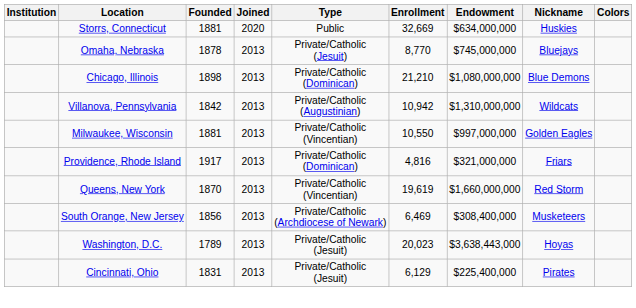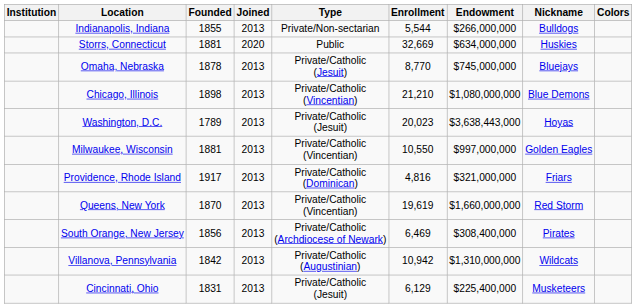 <table class="sortable wikitable" style="text-align:center;">
 <tr>
 <th>Institution</th>
 <th>Location</th>
 <th>Founded</th>
 <th>Joined</th>
 <th>Type</th>
 <th>Enrollment</th>
 <th>Endowment</th>
 <th>Nickname</th>
 <th class=unsortable>Colors</th>
+</tr>
+<tr>
+<td></td>
+<td><a href='#'>Indianapolis, Indiana</a></td>
+<td>1855</td>
+<td>2013</td>
+<td>Private/Non-sectarian</td>
+<td>5,544</td>
+<td>$266,000,000</td>
+<td><a href='#'>Bulldogs</a></td>
+<td></td>
 </tr>
 <tr>
 <td></td>
 <td><a href='#'>Storrs, Connecticut</a></td>
 <td>1881</td>
 <td>2020</td>
 <td>Public</td>
 <td>32,669</td>
 <td>$634,000,000</td>
 <td><a href='#'>Huskies</a></td>
 <td></td>
 </tr>
 <tr>
 <td></td>
 <td><a href='#'>Omaha, Nebraska</a></td>
 <td>1878</td>
 <td>2013</td>
 <td>Private/Catholic<br>(<a href='#'>Jesuit</a>)</td>
 <td>8,770</td>
 <td>$745,000,000</td>
 <td><a href='#'>Bluejays</a></td>
 <td></td>
 </tr>
 <tr>
 <td></td>
 <td><a href='#'>Chicago, Illinois</a></td>
 <td>1898</td>
 <td>2013</td>
-<td>Private/Catholic<br>(<a href='#'>Dominican</a>)</td>
+<td>Private/Catholic<br>(<a href='#'>Vincentian</a>)</td>
 <td>21,210</td>
 <td>$1,080,000,000</td>
 <td><a href='#'>Blue Demons</a></td>
 <td></td>
 </tr>
 <tr>
 <td></td>
-<td><a href='#'>Villanova, Pennsylvania</a></td>
-<td>1842</td>
+<td><a href='#'>Washington, D.C.</a></td>
+<td>1789</td>
 <td>2013</td>
-<td>Private/Catholic<br>(<a href='#'>Augustinian</a>)</td>
-<td>10,942</td>
-<td>$1,310,000,000</td>
-<td><a href='#'>Wildcats</a></td>
+<td>Private/Catholic<br>(Jesuit)</td>
+<td>20,023</td>
+<td>$3,638,443,000</td>
+<td><a href='#'>Hoyas</a></td>
 <td></td>
 </tr>
 <tr>
 <td></td>
 <td><a href='#'>Milwaukee, Wisconsin</a></td>
 <td>1881</td>
 <td>2013</td>
 <td>Private/Catholic<br>(Vincentian)</td>
 <td>10,550</td>
 <td>$997,000,000</td>
 <td><a href='#'>Golden Eagles</a></td>
 <td></td>
 </tr>
 <tr>
 <td></td>
 <td><a href='#'>Providence, Rhode Island</a></td>
 <td>1917</td>
 <td>2013</td>
 <td>Private/Catholic<br>(<a href='#'>Dominican</a>)</td>
 <td>4,816</td>
 <td>$321,000,000</td>
 <td><a href='#'>Friars</a></td>
 <td></td>
 </tr>
 <tr>
 <td></td>
 <td><a href='#'>Queens, New York</a></td>
 <td>1870</td>
 <td>2013</td>
 <td>Private/Catholic<br>(Vincentian)</td>
 <td>19,619</td>
 <td>$1,660,000,000</td>
 <td><a href='#'>Red Storm</a></td>
 <td></td>
 </tr>
 <tr>
 <td></td>
 <td><a href='#'>South Orange, New Jersey</a></td>
 <td>1856</td>
 <td>2013</td>
 <td>Private/Catholic<br>(<a href='#'>Archdiocese of Newark</a>)</td>
 <td>6,469</td>
 <td>$308,400,000</td>
-<td><a href='#'>Musketeers</a></td>
+<td><a href='#'>Pirates</a></td>
 <td></td>
 </tr>
 <tr>
 <td></td>
-<td><a href='#'>Washington, D.C.</a></td>
-<td>1789</td>
+<td><a href='#'>Villanova, Pennsylvania</a></td>
+<td>1842</td>
 <td>2013</td>
-<td>Private/Catholic<br>(Jesuit)</td>
-<td>20,023</td>
-<td>$3,638,443,000</td>
-<td><a href='#'>Hoyas</a></td>
+<td>Private/Catholic<br>(<a href='#'>Augustinian</a>)</td>
+<td>10,942</td>
+<td>$1,310,000,000</td>
+<td><a href='#'>Wildcats</a></td>
 <td></td>
 </tr>
 <tr>
 <td></td>
 <td><a href='#'>Cincinnati, Ohio</a></td>
 <td>1831</td>
 <td>2013</td>
 <td>Private/Catholic<br>(Jesuit)</td>
 <td>6,129</td>
 <td>$225,400,000</td>
-<td><a href='#'>Pirates</a></td>
+<td><a href='#'>Musketeers</a></td>
 <td></td>
 </tr>
 </table>
